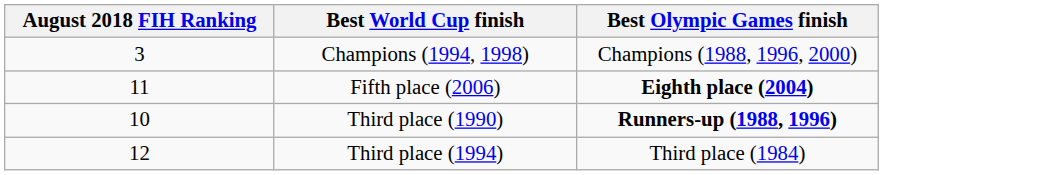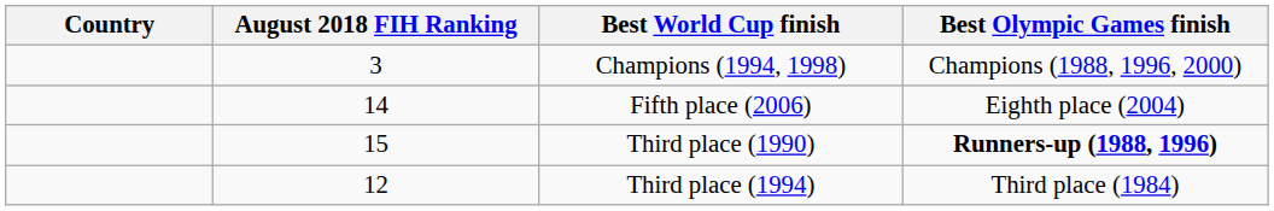 <table class="wikitable">
 <tr>
+<th style="width:125px;">Country</th>
 <th style="width:200px;">August 2018 <a href='#'>FIH Ranking</a></th>
 <th style="width:225px;">Best <a href='#'>World Cup</a> finish</th>
 <th style="width:225px;">Best <a href='#'>Olympic Games</a> finish</th>
 </tr>
 <tr style="text-align:center;">
+<td style="text-align:left;"></td>
 <td>3</td>
 <td>Champions (<a href='#'>1994</a>, <a href='#'>1998</a>)</td>
 <td>Champions (<a href='#'>1988</a>, <a href='#'>1996</a>, <a href='#'>2000</a>)</td>
 </tr>
 <tr style="text-align:center;">
-<td>11</td>
+<td style="text-align:left;"></td>
+<td>14</td>
 <td>Fifth place (<a href='#'>2006</a>)</td>
-<td><strong>Eighth place (<a href='#'>2004</a>)</strong></td>
+<td>Eighth place (<a href='#'>2004</a>)</td>
 </tr>
 <tr style="text-align:center;">
-<td>10</td>
+<td style="text-align:left;"></td>
+<td>15</td>
 <td>Third place (<a href='#'>1990</a>)</td>
 <td><strong>Runners-up (<a href='#'>1988</a>, <a href='#'>1996</a>)</strong></td>
 </tr>
 <tr style="text-align:center;">
+<td style="text-align:left;"></td>
 <td>12</td>
 <td>Third place (<a href='#'>1994</a>)</td>
 <td>Third place (<a href='#'>1984</a>)</td>
 </tr>
 </table>
